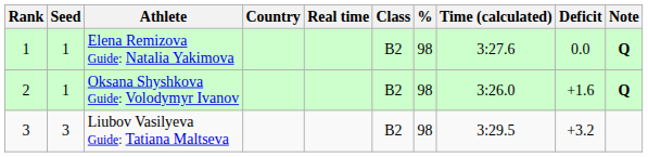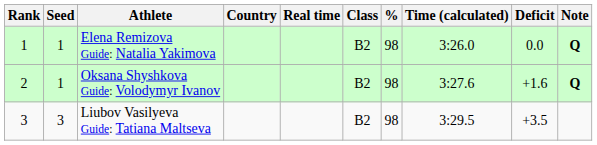 <table class="wikitable sortable" style="text-align:center">
 <tr>
 <th>Rank</th>
 <th>Seed</th>
 <th>Athlete</th>
 <th>Country</th>
 <th>Real time</th>
 <th>Class</th>
 <th>%</th>
 <th>Time (calculated)</th>
 <th>Deficit</th>
 <th>Note</th>
 </tr>
 <tr bgcolor=ccffcc>
 <td>1</td>
 <td>1</td>
 <td align=left><a href='#'>Elena Remizova</a><br><small><a href='#'>Guide</a>:</small> <a href='#'>Natalia Yakimova</a></td>
 <td align=left></td>
 <td></td>
 <td>B2</td>
 <td>98</td>
-<td>3:27.6</td>
+<td>3:26.0</td>
 <td>0.0</td>
 <td><strong>Q</strong></td>
 </tr>
 <tr bgcolor=ccffcc>
 <td>2</td>
 <td>1</td>
 <td align=left><a href='#'>Oksana Shyshkova</a><br><small><a href='#'>Guide</a>:</small> <a href='#'>Volodymyr Ivanov</a></td>
 <td align=left></td>
 <td></td>
 <td>B2</td>
 <td>98</td>
-<td>3:26.0</td>
+<td>3:27.6</td>
 <td>+1.6</td>
 <td><strong>Q</strong></td>
 </tr>
 <tr>
 <td>3</td>
 <td>3</td>
 <td align=left>Liubov Vasilyeva<br><small><a href='#'>Guide</a>:</small> <a href='#'>Tatiana Maltseva</a></td>
 <td align=left></td>
 <td></td>
 <td>B2</td>
 <td>98</td>
 <td>3:29.5</td>
-<td>+3.2</td>
+<td>+3.5</td>
 <td></td>
 </tr>
 </table>
